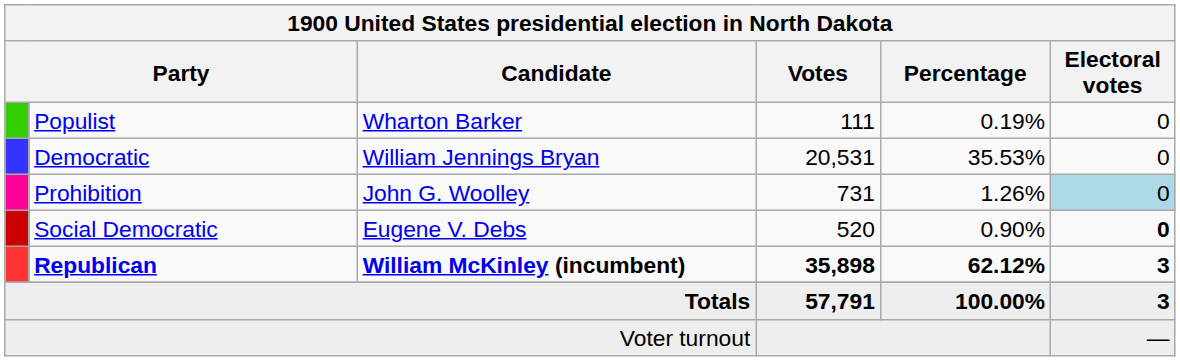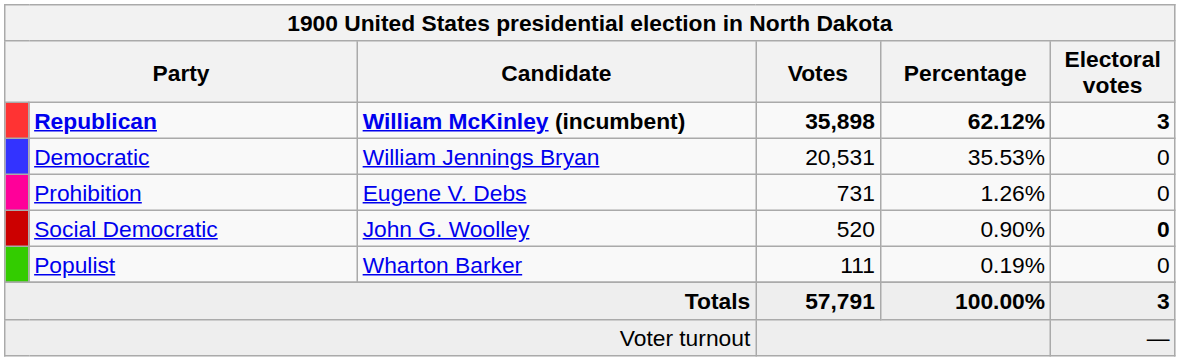 <table class="wikitable" style="font-size: 95%;">
 <tr>
 <th colspan="6">1900 United States presidential election in North Dakota</th>
 </tr>
 <tr>
 <th colspan="2" style="width: 15em">Party</th>
 <th style="width: 17em">Candidate</th>
 <th style="width: 5em">Votes</th>
 <th style="width: 7em">Percentage</th>
 <th style="width: 5em">Electoral votes</th>
 </tr>
 <tr>
-<th style="background-color:#3c0; width: 3px"></th>
-<td style="width: 130px"><a href='#'>Populist</a></td>
-<td><a href='#'>Wharton Barker</a></td>
-<td align="right">111</td>
-<td align="right">0.19%</td>
-<td align="right">0</td>
+<th style="background-color:#FF3333; width: 3px"></th>
+<td style="width: 130px"><strong><a href='#'>Republican</a></strong></td>
+<td><strong><a href='#'>William McKinley</a> (incumbent)</strong></td>
+<td align="right"><strong>35,898</strong></td>
+<td align="right"><strong>62.12%</strong></td>
+<td align="right"><strong>3</strong></td>
 </tr>
 <tr>
 <th style="background-color:#3333FF; width: 3px"></th>
 <td style="width: 130px"><a href='#'>Democratic</a></td>
 <td><a href='#'>William Jennings Bryan</a></td>
 <td align="right">20,531</td>
 <td align="right">35.53%</td>
 <td align="right">0</td>
 </tr>
 <tr>
 <th style="background-color:#f09; width: 3px"></th>
 <td style="width: 130px"><a href='#'>Prohibition</a></td>
-<td><a href='#'>John G. Woolley</a></td>
+<td><a href='#'>Eugene V. Debs</a></td>
 <td align="right">731</td>
 <td align="right">1.26%</td>
-<td align="right" style="background: lightblue;">0</td>
+<td align="right">0</td>
 </tr>
 <tr>
 <th style="background-color:#c00; width: 3px"></th>
 <td style="width: 130px"><a href='#'>Social Democratic</a></td>
-<td><a href='#'>Eugene V. Debs</a></td>
+<td><a href='#'>John G. Woolley</a></td>
 <td align="right">520</td>
 <td align="right">0.90%</td>
 <td align="right"><strong>0</strong></td>
 </tr>
 <tr>
-<th style="background-color:#FF3333; width: 3px"></th>
-<td style="width: 130px"><strong><a href='#'>Republican</a></strong></td>
-<td><strong><a href='#'>William McKinley</a> (incumbent)</strong></td>
-<td align="right"><strong>35,898</strong></td>
-<td align="right"><strong>62.12%</strong></td>
-<td align="right"><strong>3</strong></td>
+<th style="background-color:#3c0; width: 3px"></th>
+<td style="width: 130px"><a href='#'>Populist</a></td>
+<td><a href='#'>Wharton Barker</a></td>
+<td align="right">111</td>
+<td align="right">0.19%</td>
+<td align="right">0</td>
 </tr>
 <tr>
 </tr>
 <tr bgcolor="#EEEEEE">
 <td colspan="3" align="right"><strong>Totals</strong></td>
 <td align="right"><strong>57,791</strong></td>
 <td align="right"><strong>100.00%</strong></td>
 <td align="right"><strong>3</strong></td>
 </tr>
 <tr bgcolor="#EEEEEE">
 <td colspan="3" align="right">Voter turnout</td>
 <td colspan="2" align="right"></td>
 <td align="right">—</td>
 </tr>
 </table>
